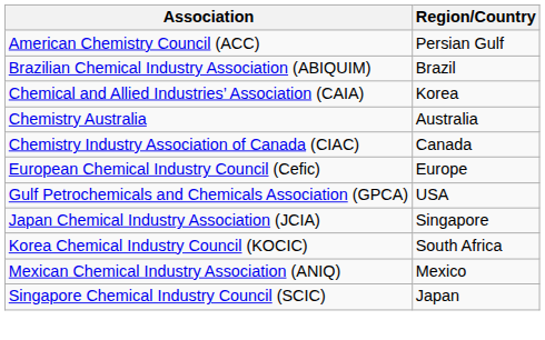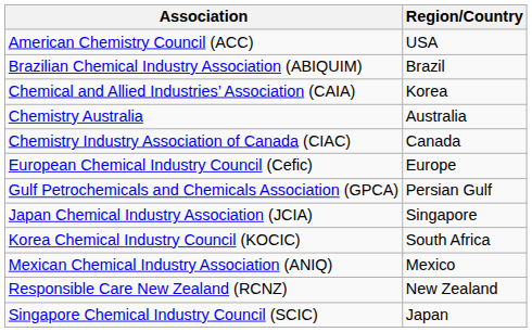 <table class="wikitable sortable">
 <tr>
 <th>Association</th>
 <th>Region/Country</th>
 </tr>
 <tr>
 <td><a href='#'>American Chemistry Council</a> (ACC)</td>
-<td>Persian Gulf</td>
+<td>USA</td>
 </tr>
 <tr>
 <td><a href='#'>Brazilian Chemical Industry Association</a> (ABIQUIM)</td>
 <td>Brazil</td>
 </tr>
 <tr>
 <td><a href='#'>Chemical and Allied Industries’ Association</a> (CAIA)</td>
 <td>Korea</td>
 </tr>
 <tr>
 <td><a href='#'>Chemistry Australia</a></td>
 <td>Australia</td>
 </tr>
 <tr>
 <td><a href='#'>Chemistry Industry Association of Canada</a> (CIAC)</td>
 <td>Canada</td>
 </tr>
 <tr>
 <td><a href='#'>European Chemical Industry Council</a> (Cefic)</td>
 <td>Europe</td>
 </tr>
 <tr>
 <td><a href='#'>Gulf Petrochemicals and Chemicals Association</a> (GPCA)</td>
-<td>USA</td>
+<td>Persian Gulf</td>
 </tr>
 <tr>
 <td><a href='#'>Japan Chemical Industry Association</a> (JCIA)</td>
 <td>Singapore</td>
 </tr>
 <tr>
 <td><a href='#'>Korea Chemical Industry Council</a> (KOCIC)</td>
 <td>South Africa</td>
 </tr>
 <tr>
 <td><a href='#'>Mexican Chemical Industry Association</a> (ANIQ)</td>
 <td>Mexico</td>
 </tr>
 <tr>
+<td><a href='#'>Responsible Care New Zealand</a> (RCNZ)</td>
+<td>New Zealand</td>
+</tr>
+<tr>
 <td><a href='#'>Singapore Chemical Industry Council</a> (SCIC)</td>
 <td>Japan</td>
 </tr>
 </table>
